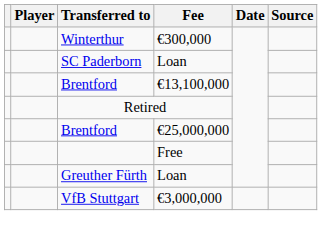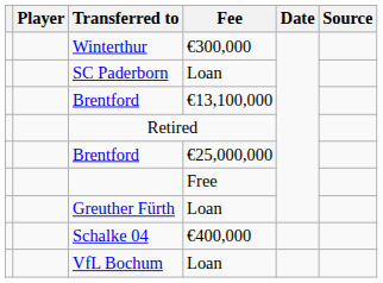 <table class="wikitable plainrowheaders sortable">
 <tr>
 <th></th>
 <th scope="col">Player</th>
 <th>Transferred to</th>
 <th style="width: 65px;">Fee</th>
 <th scope="col">Date</th>
 <th scope="col">Source</th>
 </tr>
 <tr>
 <td align=center></td>
 <td></td>
 <td> <a href='#'>Winterthur</a></td>
 <td>€300,000</td>
 <td rowspan=7></td>
 <td></td>
 </tr>
 <tr>
 <td align="center"></td>
 <td></td>
 <td> <a href='#'>SC Paderborn</a></td>
 <td>Loan</td>
 <td></td>
 </tr>
 <tr>
 <td align="center"></td>
 <td></td>
 <td> <a href='#'>Brentford</a></td>
 <td>€13,100,000</td>
 <td></td>
 </tr>
 <tr>
 <td align=center></td>
 <td></td>
 <td align=center colspan=2>Retired</td>
 <td></td>
 </tr>
 <tr>
 <td align="center"></td>
 <td></td>
 <td> <a href='#'>Brentford</a></td>
 <td>€25,000,000</td>
 <td></td>
 </tr>
 <tr>
 <td align=center></td>
 <td></td>
 <td></td>
 <td>Free</td>
 <td></td>
 </tr>
 <tr>
 <td align="center"></td>
 <td></td>
 <td> <a href='#'>Greuther Fürth</a></td>
 <td>Loan</td>
 <td></td>
 </tr>
 <tr>
 <td align=center></td>
 <td></td>
-<td> <a href='#'>VfB Stuttgart</a></td>
-<td>€3,000,000</td>
+<td> <a href='#'>Schalke 04</a></td>
+<td>€400,000</td>
+<td></td>
+<td></td>
+</tr>
+<tr>
+<td align=center></td>
+<td></td>
+<td> <a href='#'>VfL Bochum</a></td>
+<td>Loan</td>
 <td></td>
 <td></td>
 </tr>
 </table>
